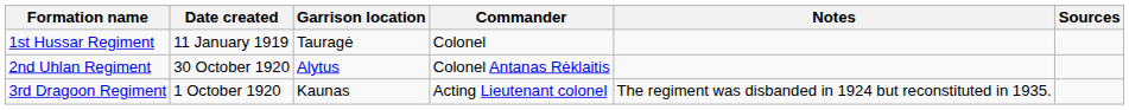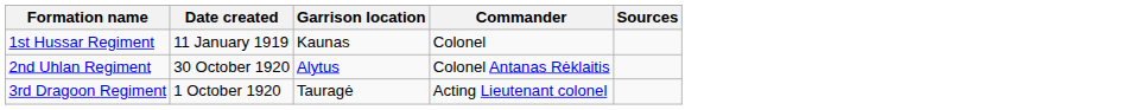 <table class="wikitable">
 <tr>
 <th>Formation name</th>
 <th>Date created</th>
 <th>Garrison location</th>
 <th>Commander</th>
-<th>Notes</th>
 <th>Sources</th>
 </tr>
 <tr>
 <td><a href='#'>1st Hussar Regiment</a></td>
 <td>11 January 1919</td>
-<td>Tauragė</td>
+<td>Kaunas</td>
 <td>Colonel </td>
-<td></td>
 <td></td>
 </tr>
 <tr>
 <td><a href='#'>2nd Uhlan Regiment</a></td>
 <td>30 October 1920</td>
 <td><a href='#'>Alytus</a></td>
 <td>Colonel <a href='#'>Antanas Rėklaitis</a></td>
 <td></td>
-<td></td>
 </tr>
 <tr>
 <td><a href='#'>3rd Dragoon Regiment</a></td>
 <td>1 October 1920</td>
-<td>Kaunas</td>
+<td>Tauragė</td>
 <td>Acting <a href='#'>Lieutenant colonel</a> </td>
-<td>The regiment was disbanded in 1924 but reconstituted in 1935.</td>
 <td></td>
 </tr>
 </table>
